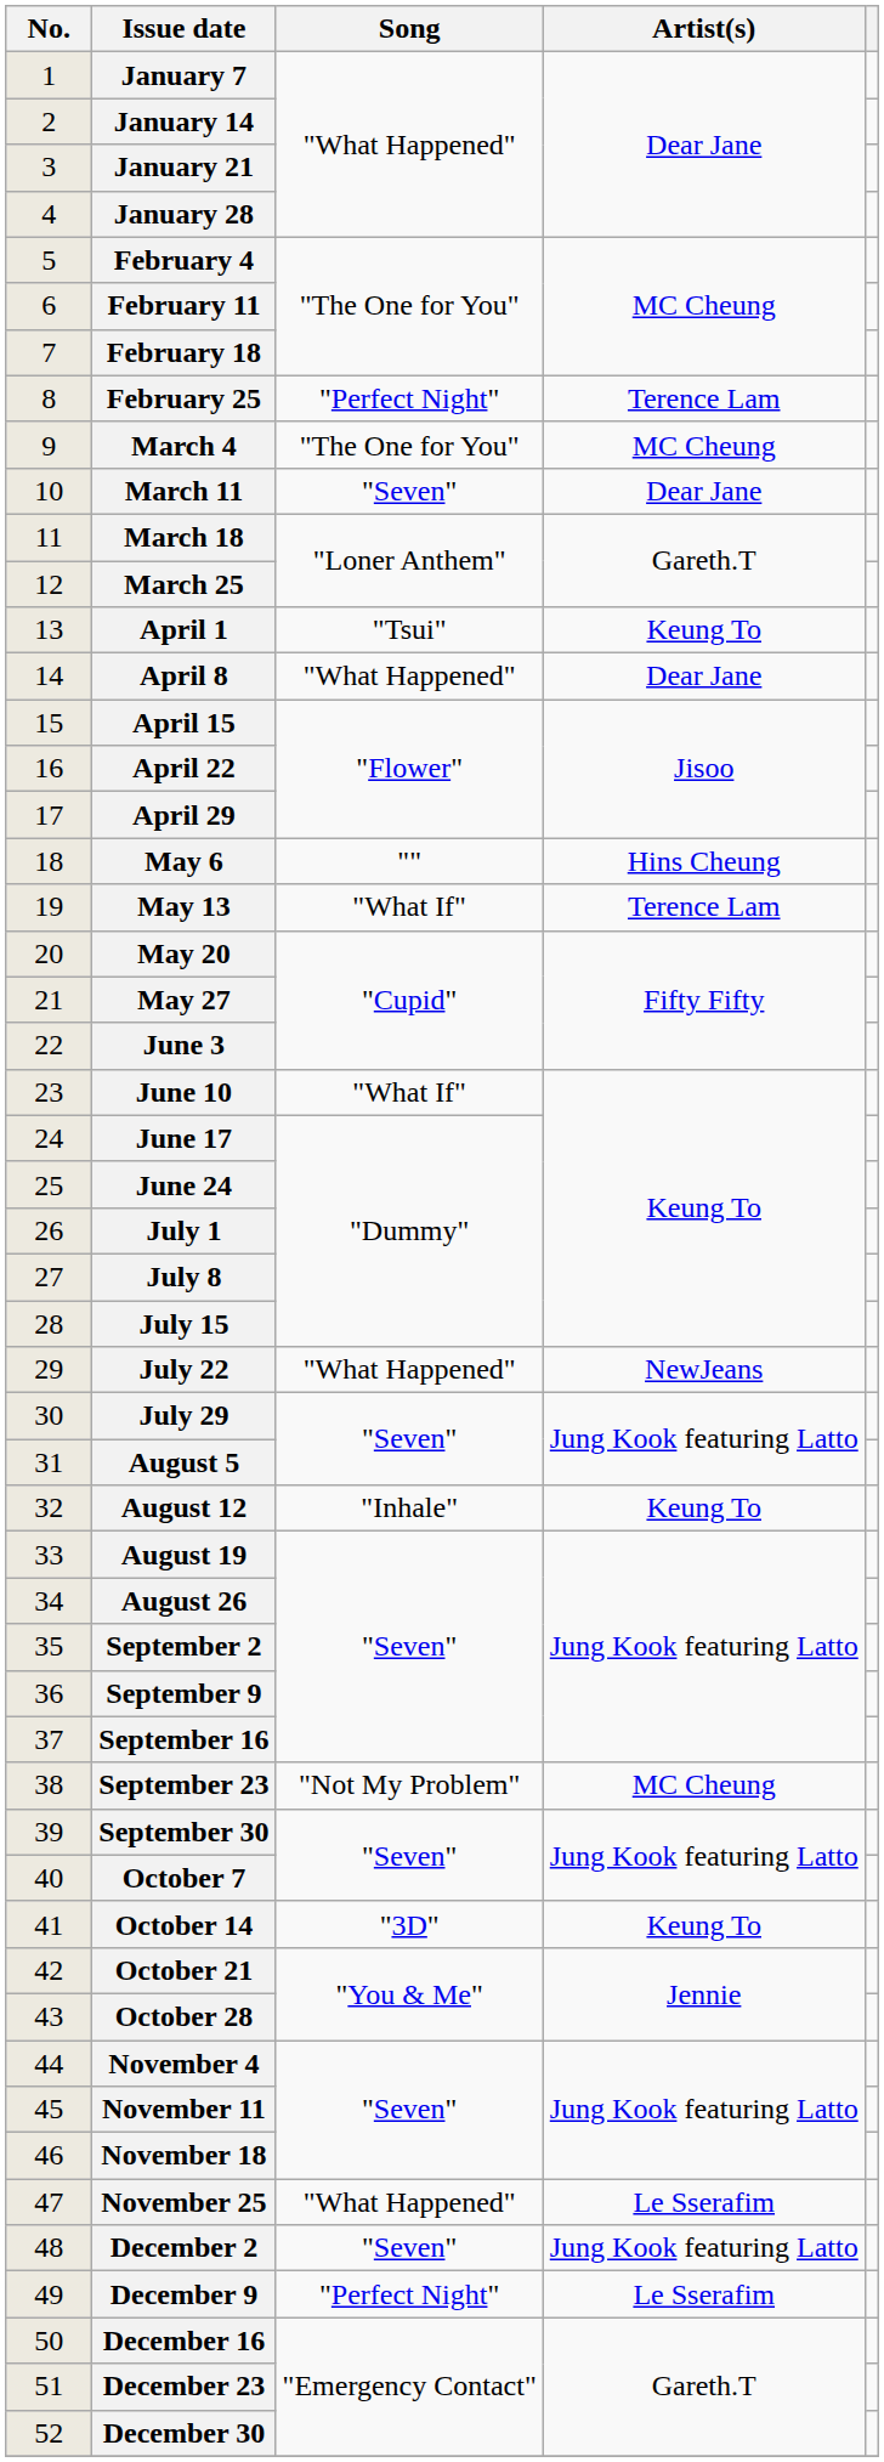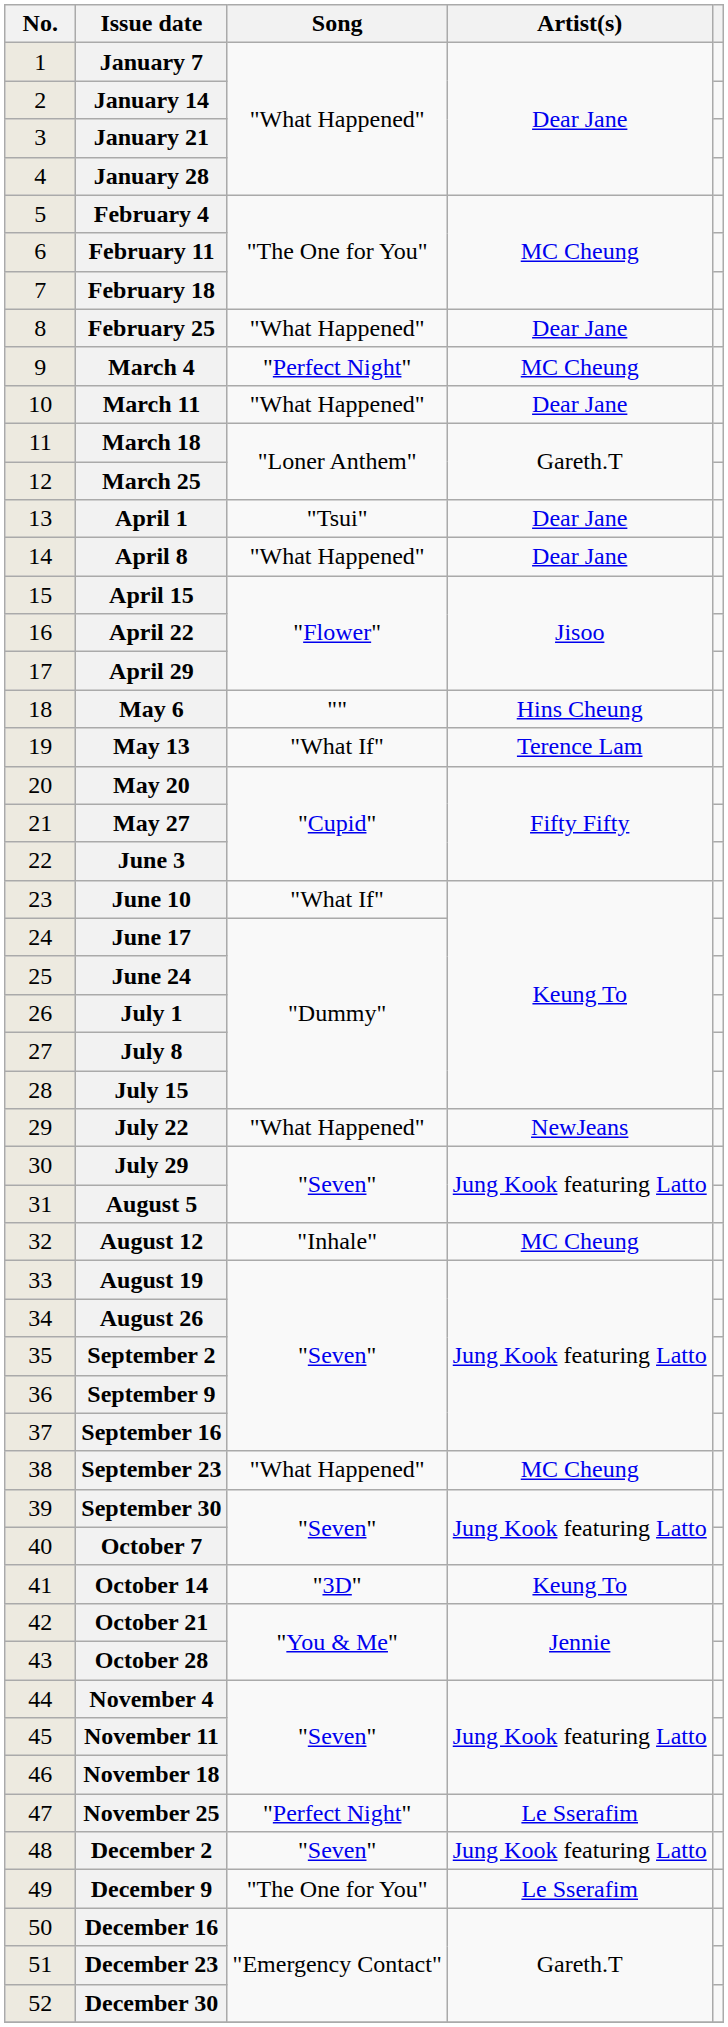 <table class="wikitable plainrowheaders" style="text-align: center">
 <tr>
 <th width="40">No.</th>
 <th scope="col">Issue date</th>
 <th>Song</th>
 <th>Artist(s)</th>
 <th></th>
 </tr>
 <tr>
 <td bgcolor=#EDEAE0 align="center">1</td>
 <th scope="row">January 7</th>
 <td rowspan=4>"What Happened"</td>
 <td rowspan=4><a href='#'>Dear Jane</a></td>
 <td></td>
 </tr>
 <tr>
 <td bgcolor=#EDEAE0 align="center">2</td>
 <th scope="row">January 14</th>
 <td></td>
 </tr>
 <tr>
 <td bgcolor=#EDEAE0 align="center">3</td>
 <th scope="row">January 21</th>
 <td></td>
 </tr>
 <tr>
 <td bgcolor=#EDEAE0 align="center">4</td>
 <th scope="row">January 28</th>
 <td></td>
 </tr>
 <tr>
 <td bgcolor=#EDEAE0 align="center">5</td>
 <th scope="row">February 4</th>
 <td rowspan=3>"The One for You"</td>
 <td rowspan=3><a href='#'>MC Cheung</a></td>
 <td></td>
 </tr>
 <tr>
 <td bgcolor=#EDEAE0 align="center">6</td>
 <th scope="row">February 11</th>
 <td></td>
 </tr>
 <tr>
 <td bgcolor=#EDEAE0 align="center">7</td>
 <th scope="row">February 18</th>
 <td></td>
 </tr>
 <tr>
 <td bgcolor=#EDEAE0 align="center">8</td>
 <th scope="row">February 25</th>
-<td>"<a href='#'>Perfect Night</a>"</td>
-<td><a href='#'>Terence Lam</a></td>
+<td>"What Happened"</td>
+<td><a href='#'>Dear Jane</a></td>
 <td></td>
 </tr>
 <tr>
 <td bgcolor=#EDEAE0 align="center">9</td>
 <th scope="row">March 4</th>
-<td>"The One for You"</td>
+<td>"<a href='#'>Perfect Night</a>"</td>
 <td><a href='#'>MC Cheung</a></td>
 <td></td>
 </tr>
 <tr>
 <td bgcolor=#EDEAE0 align="center">10</td>
 <th scope="row">March 11</th>
-<td>"<a href='#'>Seven</a>"</td>
+<td>"What Happened"</td>
 <td><a href='#'>Dear Jane</a></td>
 <td></td>
 </tr>
 <tr>
 <td bgcolor=#EDEAE0 align="center">11</td>
 <th scope="row">March 18</th>
 <td rowspan=2>"Loner Anthem"</td>
 <td rowspan=2>Gareth.T</td>
 <td></td>
 </tr>
 <tr>
 <td bgcolor=#EDEAE0 align="center">12</td>
 <th scope="row">March 25</th>
 <td></td>
 </tr>
 <tr>
 <td bgcolor=#EDEAE0 align="center">13</td>
 <th scope="row">April 1</th>
 <td>"Tsui"</td>
-<td><a href='#'>Keung To</a></td>
+<td><a href='#'>Dear Jane</a></td>
 <td></td>
 </tr>
 <tr>
 <td bgcolor=#EDEAE0 align="center">14</td>
 <th scope="row">April 8</th>
 <td>"What Happened"</td>
 <td><a href='#'>Dear Jane</a></td>
 <td></td>
 </tr>
 <tr>
 <td bgcolor=#EDEAE0 align="center">15</td>
 <th scope="row">April 15</th>
 <td rowspan=3>"<a href='#'>Flower</a>"</td>
 <td rowspan=3><a href='#'>Jisoo</a></td>
 <td></td>
 </tr>
 <tr>
 <td bgcolor=#EDEAE0 align="center">16</td>
 <th scope="row">April 22</th>
 <td></td>
 </tr>
 <tr>
 <td bgcolor=#EDEAE0 align="center">17</td>
 <th scope="row">April 29</th>
 <td></td>
 </tr>
 <tr>
 <td bgcolor=#EDEAE0 align="center">18</td>
 <th scope="row">May 6</th>
 <td>""</td>
 <td><a href='#'>Hins Cheung</a></td>
 <td></td>
 </tr>
 <tr>
 <td bgcolor=#EDEAE0 align="center">19</td>
 <th scope="row">May 13</th>
 <td>"What If"</td>
 <td><a href='#'>Terence Lam</a></td>
 <td></td>
 </tr>
 <tr>
 <td bgcolor=#EDEAE0 align="center">20</td>
 <th scope="row">May 20</th>
 <td rowspan=3>"<a href='#'>Cupid</a>"</td>
 <td rowspan=3><a href='#'>Fifty Fifty</a></td>
 <td></td>
 </tr>
 <tr>
 <td bgcolor=#EDEAE0 align="center">21</td>
 <th scope="row">May 27</th>
 <td></td>
 </tr>
 <tr>
 <td bgcolor=#EDEAE0 align="center">22</td>
 <th scope="row">June 3</th>
 <td></td>
 </tr>
 <tr>
 <td bgcolor=#EDEAE0 align="center">23</td>
 <th scope="row">June 10</th>
 <td>"What If"</td>
 <td rowspan="6"><a href='#'>Keung To</a></td>
 <td></td>
 </tr>
 <tr>
 <td bgcolor=#EDEAE0 align="center">24</td>
 <th scope="row">June 17</th>
 <td rowspan="5">"Dummy"</td>
 <td></td>
 </tr>
 <tr>
 <td bgcolor=#EDEAE0 align="center">25</td>
 <th scope="row">June 24</th>
 <td></td>
 </tr>
 <tr>
 <td bgcolor=#EDEAE0 align="center">26</td>
 <th scope="row">July 1</th>
 <td></td>
 </tr>
 <tr>
 <td bgcolor=#EDEAE0 align="center">27</td>
 <th scope="row">July 8</th>
 <td></td>
 </tr>
 <tr>
 <td bgcolor=#EDEAE0 align="center">28</td>
 <th scope="row">July 15</th>
 <td></td>
 </tr>
 <tr>
 <td bgcolor=#EDEAE0 align="center">29</td>
 <th scope="row">July 22</th>
 <td>"What Happened"</td>
 <td><a href='#'>NewJeans</a></td>
 <td></td>
 </tr>
 <tr>
 <td bgcolor=#EDEAE0 align="center">30</td>
 <th scope="row">July 29</th>
 <td rowspan=2>"<a href='#'>Seven</a>"</td>
 <td rowspan=2><a href='#'>Jung Kook</a> featuring <a href='#'>Latto</a></td>
 <td></td>
 </tr>
 <tr>
 <td bgcolor=#EDEAE0 align="center">31</td>
 <th scope="row">August 5</th>
 <td></td>
 </tr>
 <tr>
 <td bgcolor=#EDEAE0 align="center">32</td>
 <th scope="row">August 12</th>
 <td>"Inhale"</td>
-<td><a href='#'>Keung To</a></td>
+<td><a href='#'>MC Cheung</a></td>
 <td></td>
 </tr>
 <tr>
 <td bgcolor=#EDEAE0 align="center">33</td>
 <th scope="row">August 19</th>
 <td rowspan=5>"<a href='#'>Seven</a>"</td>
 <td rowspan=5><a href='#'>Jung Kook</a> featuring <a href='#'>Latto</a></td>
 <td></td>
 </tr>
 <tr>
 <td bgcolor=#EDEAE0 align="center">34</td>
 <th scope="row">August 26</th>
 <td></td>
 </tr>
 <tr>
 <td bgcolor=#EDEAE0 align="center">35</td>
 <th scope="row">September 2</th>
 <td></td>
 </tr>
 <tr>
 <td bgcolor=#EDEAE0 align="center">36</td>
 <th scope="row">September 9</th>
 <td></td>
 </tr>
 <tr>
 <td bgcolor=#EDEAE0 align="center">37</td>
 <th scope="row">September 16</th>
 <td></td>
 </tr>
 <tr>
 <td bgcolor=#EDEAE0 align="center">38</td>
 <th scope="row">September 23</th>
-<td>"Not My Problem"</td>
+<td>"What Happened"</td>
 <td><a href='#'>MC Cheung</a></td>
 <td></td>
 </tr>
 <tr>
 <td bgcolor=#EDEAE0 align="center">39</td>
 <th scope="row">September 30</th>
 <td rowspan=2>"<a href='#'>Seven</a>"</td>
 <td rowspan=2><a href='#'>Jung Kook</a> featuring <a href='#'>Latto</a></td>
 <td></td>
 </tr>
 <tr>
 <td bgcolor=#EDEAE0 align="center">40</td>
 <th scope="row">October 7</th>
 <td></td>
 </tr>
 <tr>
 <td bgcolor=#EDEAE0 align="center">41</td>
 <th scope="row">October 14</th>
 <td>"<a href='#'>3D</a>"</td>
 <td><a href='#'>Keung To</a></td>
 <td></td>
 </tr>
 <tr>
 <td bgcolor=#EDEAE0 align="center">42</td>
 <th scope="row">October 21</th>
 <td rowspan=2>"<a href='#'>You & Me</a>"</td>
 <td rowspan=2><a href='#'>Jennie</a></td>
 <td></td>
 </tr>
 <tr>
 <td bgcolor=#EDEAE0 align="center">43</td>
 <th scope="row">October 28</th>
 <td></td>
 </tr>
 <tr>
 <td bgcolor=#EDEAE0 align="center">44</td>
 <th scope="row">November 4</th>
 <td rowspan=3>"<a href='#'>Seven</a>"</td>
 <td rowspan=3><a href='#'>Jung Kook</a> featuring <a href='#'>Latto</a></td>
 <td></td>
 </tr>
 <tr>
 <td bgcolor=#EDEAE0 align="center">45</td>
 <th scope="row">November 11</th>
 <td></td>
 </tr>
 <tr>
 <td bgcolor=#EDEAE0 align="center">46</td>
 <th scope="row">November 18</th>
 <td></td>
 </tr>
 <tr>
 <td bgcolor=#EDEAE0 align="center">47</td>
 <th scope="row">November 25</th>
-<td>"What Happened"</td>
+<td>"<a href='#'>Perfect Night</a>"</td>
 <td><a href='#'>Le Sserafim</a></td>
 <td></td>
 </tr>
 <tr>
 <td bgcolor=#EDEAE0 align="center">48</td>
 <th scope="row">December 2</th>
 <td>"<a href='#'>Seven</a>"</td>
 <td><a href='#'>Jung Kook</a> featuring <a href='#'>Latto</a></td>
 <td></td>
 </tr>
 <tr>
 <td bgcolor=#EDEAE0 align="center">49</td>
 <th scope="row">December 9</th>
-<td>"<a href='#'>Perfect Night</a>"</td>
+<td>"The One for You"</td>
 <td><a href='#'>Le Sserafim</a></td>
 <td></td>
 </tr>
 <tr>
 <td bgcolor=#EDEAE0 align="center">50</td>
 <th scope="row">December 16</th>
 <td rowspan=3>"Emergency Contact"</td>
 <td rowspan=3>Gareth.T</td>
 <td></td>
 </tr>
 <tr>
 <td bgcolor=#EDEAE0 align="center">51</td>
 <th scope="row">December 23</th>
 <td></td>
 </tr>
 <tr>
 <td bgcolor=#EDEAE0 align="center">52</td>
 <th scope="row">December 30</th>
 <td></td>
 </tr>
 <tr>
 </tr>
 </table>
